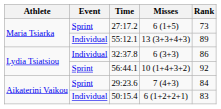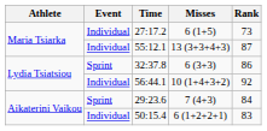 <table class="wikitable" style="font-size:90%">
 <tr>
 <th>Athlete</th>
 <th>Event</th>
 <th>Time</th>
 <th>Misses</th>
 <th>Rank</th>
 </tr>
 <tr align=center>
 <td align=left rowspan=2><a href='#'>Maria Tsiarka</a></td>
-<td align=left><a href='#'>Sprint</a></td>
+<td align=left><a href='#'>Individual</a></td>
 <td>27:17.2</td>
 <td>6 (1+5)</td>
 <td>73</td>
 </tr>
 <tr align=center>
 <td align=left><a href='#'>Individual</a></td>
 <td>55:12.1</td>
 <td>13 (3+3+4+3)</td>
-<td>89</td>
+<td>87</td>
 </tr>
 <tr align=center>
 <td align=left rowspan=2><a href='#'>Lydia Tsiatsiou</a></td>
-<td align=left><a href='#'>Individual</a></td>
+<td align=left><a href='#'>Sprint</a></td>
 <td>32:37.8</td>
 <td>6 (3+3)</td>
 <td>86</td>
 </tr>
 <tr align=center>
-<td align=left><a href='#'>Sprint</a></td>
+<td align=left><a href='#'>Individual</a></td>
 <td>56:44.1</td>
 <td>10 (1+4+3+2)</td>
 <td>92</td>
 </tr>
 <tr align=center>
 <td align=left rowspan=2><a href='#'>Aikaterini Vaikou</a></td>
 <td align=left><a href='#'>Sprint</a></td>
 <td>29:23.6</td>
 <td>7 (4+3)</td>
 <td>84</td>
 </tr>
 <tr align=center>
 <td align=left><a href='#'>Individual</a></td>
 <td>50:15.4</td>
 <td>6 (1+2+2+1)</td>
 <td>83</td>
 </tr>
 </table>
